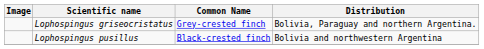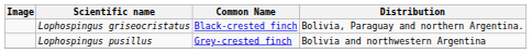 <table class="wikitable">
 <tr>
 <th>Image</th>
 <th>Scientific name</th>
 <th>Common Name</th>
 <th>Distribution</th>
 </tr>
 <tr>
 <td></td>
 <td><em>Lophospingus griseocristatus</em></td>
-<td><a href='#'>Grey-crested finch</a></td>
+<td><a href='#'>Black-crested finch</a></td>
 <td>Bolivia, Paraguay and northern Argentina.</td>
 </tr>
 <tr>
 <td></td>
 <td><em>Lophospingus pusillus</em></td>
-<td><a href='#'>Black-crested finch</a></td>
+<td><a href='#'>Grey-crested finch</a></td>
 <td>Bolivia and northwestern Argentina</td>
 </tr>
 <tr>
 </tr>
 </table>
